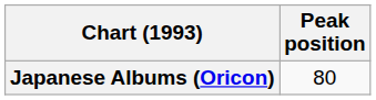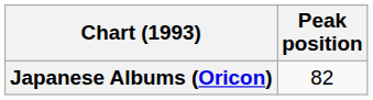 <table class="wikitable plainrowheaders" style="text-align:center">
 <tr>
 <th scope="col">Chart (1993)</th>
 <th scope="col">Peak<br>position</th>
 </tr>
 <tr>
 <th scope="row">Japanese Albums (<a href='#'>Oricon</a>)</th>
-<td>80</td>
+<td>82</td>
 </tr>
 </table>
